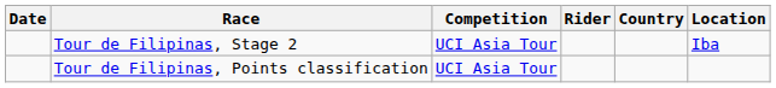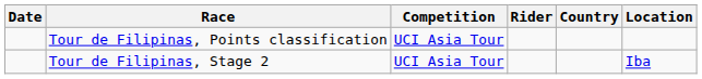 <table class="wikitable sortable">
 <tr>
 <th>Date</th>
 <th>Race</th>
 <th>Competition</th>
 <th>Rider</th>
 <th>Country</th>
 <th>Location</th>
 </tr>
 <tr>
 <td></td>
+<td><a href='#'>Tour de Filipinas</a>, Points classification</td>
+<td><a href='#'>UCI Asia Tour</a></td>
+<td></td>
+<td></td>
+<td></td>
+</tr>
+<tr>
+<td></td>
 <td><a href='#'>Tour de Filipinas</a>, Stage 2</td>
 <td><a href='#'>UCI Asia Tour</a></td>
 <td></td>
 <td></td>
 <td><a href='#'>Iba</a></td>
 </tr>
-<tr>
-<td></td>
-<td><a href='#'>Tour de Filipinas</a>, Points classification</td>
-<td><a href='#'>UCI Asia Tour</a></td>
-<td></td>
-<td></td>
-<td></td>
-</tr>
 </table>
